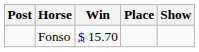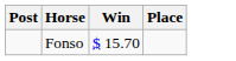 <table class="wikitable">
 <tr>
 <th>Post</th>
 <th>Horse</th>
 <th>Win</th>
 <th>Place</th>
-<th>Show</th>
 </tr>
 <tr>
 <td align="right"></td>
 <td>Fonso</td>
 <td align="right"><a href='#'>$</a> 15.70</td>
 <td align="right"></td>
-<td align="right"></td>
 </tr>
 </table>
